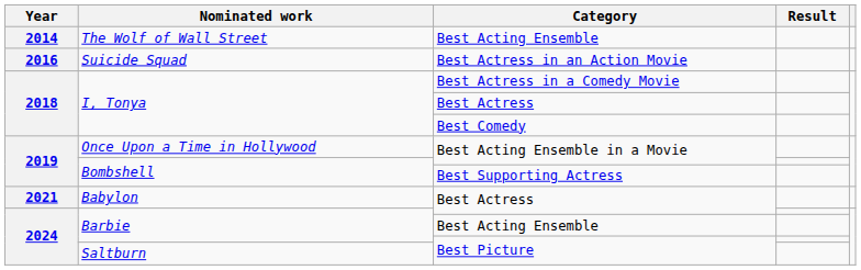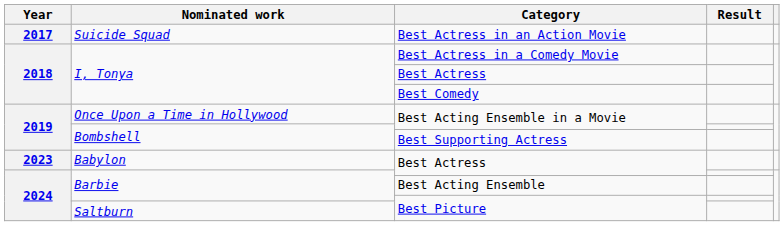 <table class=wikitable>
 <tr>
 <th scope="col" style="width:5em;">Year</th>
 <th scope="col" style="width:26em;">Nominated work</th>
 <th scope="col" style="width:25em;">Category</th>
 <th scope="col" style="width:5em;">Result</th>
 <th scope="col"></th>
 </tr>
 <tr>
-<th scope="row"><a href='#'>2014</a></th>
-<td><em><a href='#'>The Wolf of Wall Street</a></em></td>
-<td><a href='#'>Best Acting Ensemble</a></td>
-<td></td>
-<td style="text-align:center;"></td>
-</tr>
-<tr>
-<th scope="row"><a href='#'>2016</a></th>
+<th scope="row"><a href='#'>2017</a></th>
 <td><em><a href='#'>Suicide Squad</a></em></td>
 <td><a href='#'>Best Actress in an Action Movie</a></td>
 <td></td>
 <td style="text-align:center;"></td>
 </tr>
 <tr>
 <th scope="row" rowspan="3"><a href='#'>2018</a></th>
 <td rowspan="3"><em><a href='#'>I, Tonya</a></em></td>
 <td><a href='#'>Best Actress in a Comedy Movie</a></td>
 <td></td>
 <td rowspan="3" style="text-align:center;"></td>
 </tr>
 <tr>
 <td><a href='#'>Best Actress</a></td>
 <td></td>
 </tr>
 <tr>
 <td><a href='#'>Best Comedy</a></td>
 <td></td>
 </tr>
 <tr>
 <th scope="row" rowspan="3"><a href='#'>2019</a></th>
 <td><em><a href='#'>Once Upon a Time in Hollywood</a></em></td>
 <td rowspan="2">Best Acting Ensemble in a Movie</td>
 <td></td>
 <td rowspan="3" style="text-align:center;"></td>
 </tr>
 <tr>
 <td rowspan="2"><em><a href='#'>Bombshell</a></em></td>
 <td></td>
 </tr>
 <tr>
 <td><a href='#'>Best Supporting Actress</a></td>
 <td></td>
 </tr>
 <tr>
-<th scope="row"><a href='#'>2021</a></th>
+<th scope="row"><a href='#'>2023</a></th>
 <td><em><a href='#'>Babylon</a></em></td>
 <td rowspan="2">Best Actress</td>
 <td></td>
 <td style="text-align:center;"></td>
 </tr>
 <tr>
 <th scope="row" rowspan="4"><a href='#'>2024</a></th>
 <td rowspan="3"><em><a href='#'>Barbie</a></em></td>
 <td></td>
 <td rowspan="4" style="text-align:center;"></td>
 </tr>
 <tr>
 <td>Best Acting Ensemble</td>
 <td></td>
 </tr>
 <tr>
 <td rowspan="2"><a href='#'>Best Picture</a></td>
 <td></td>
 </tr>
 <tr>
 <td><em><a href='#'>Saltburn</a></em></td>
 <td></td>
 </tr>
 </table>
